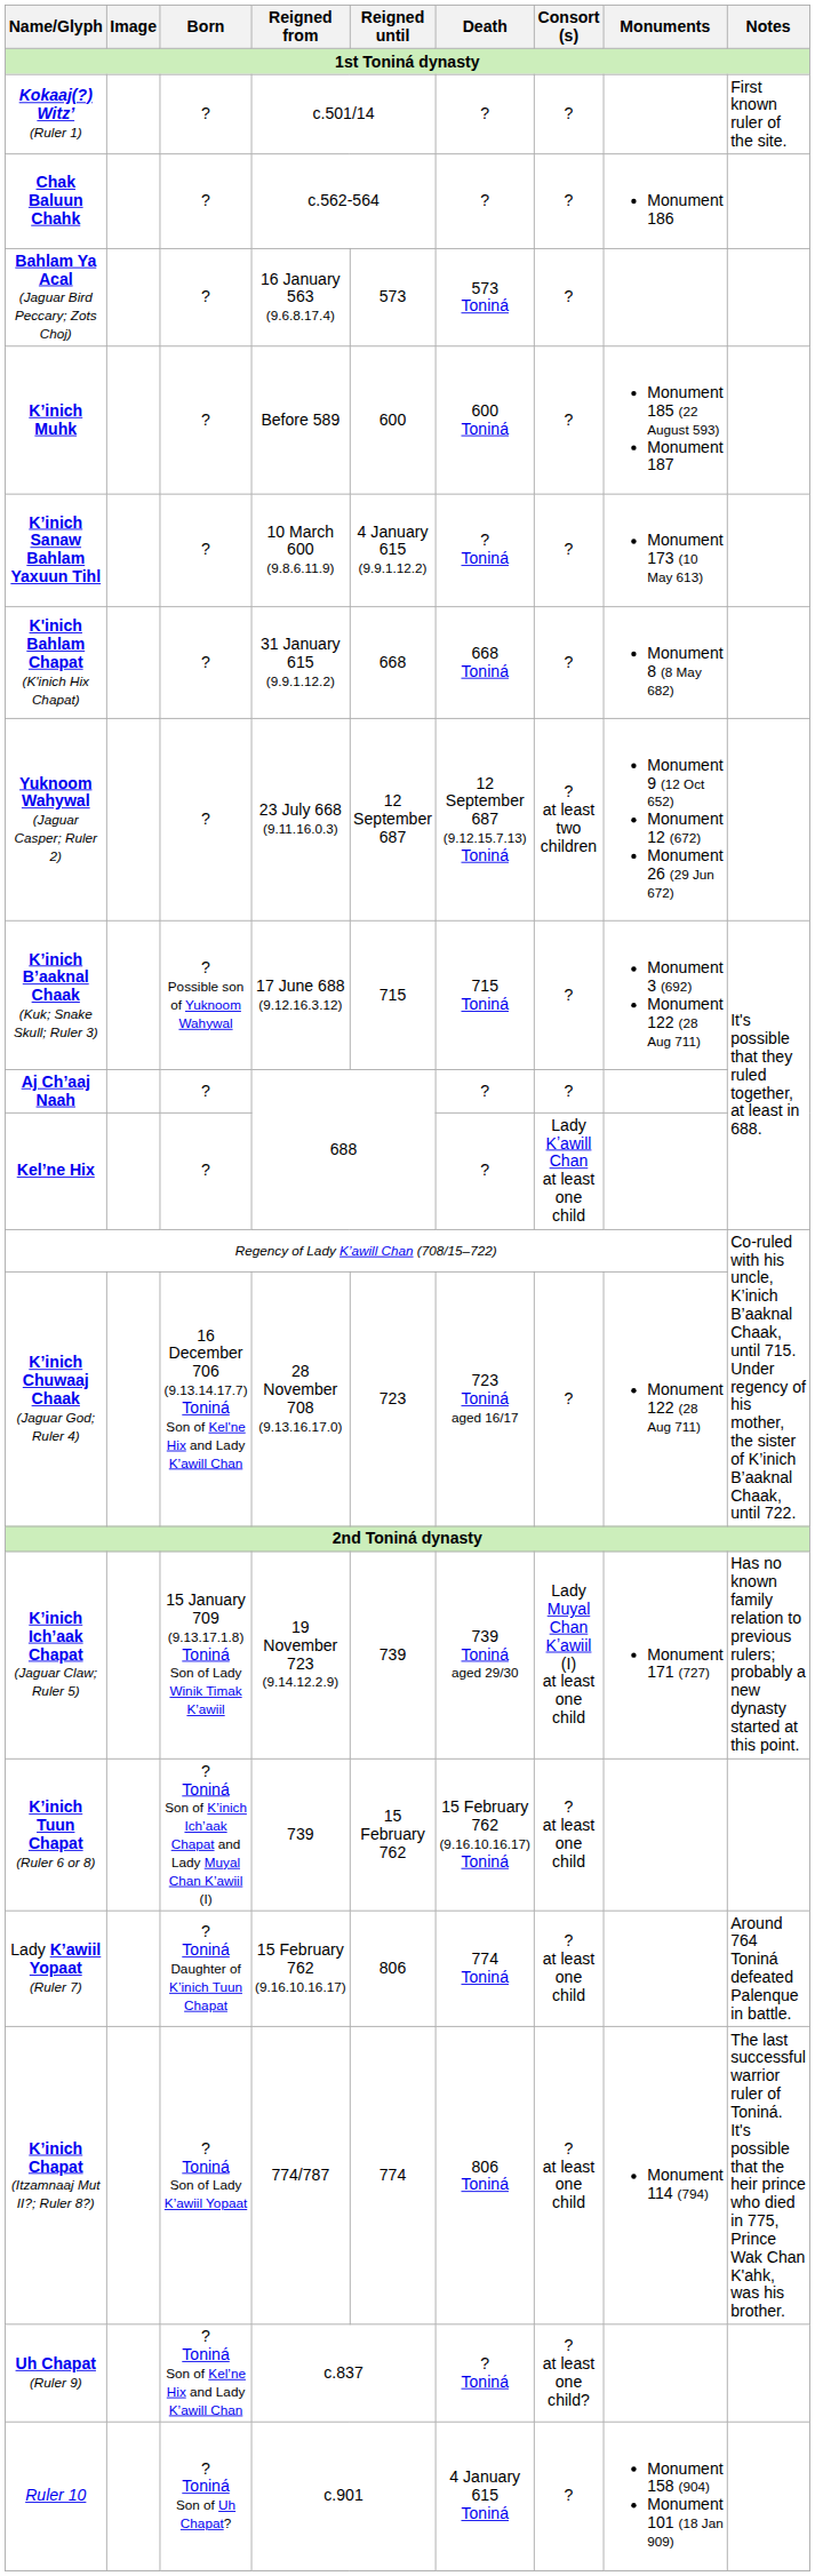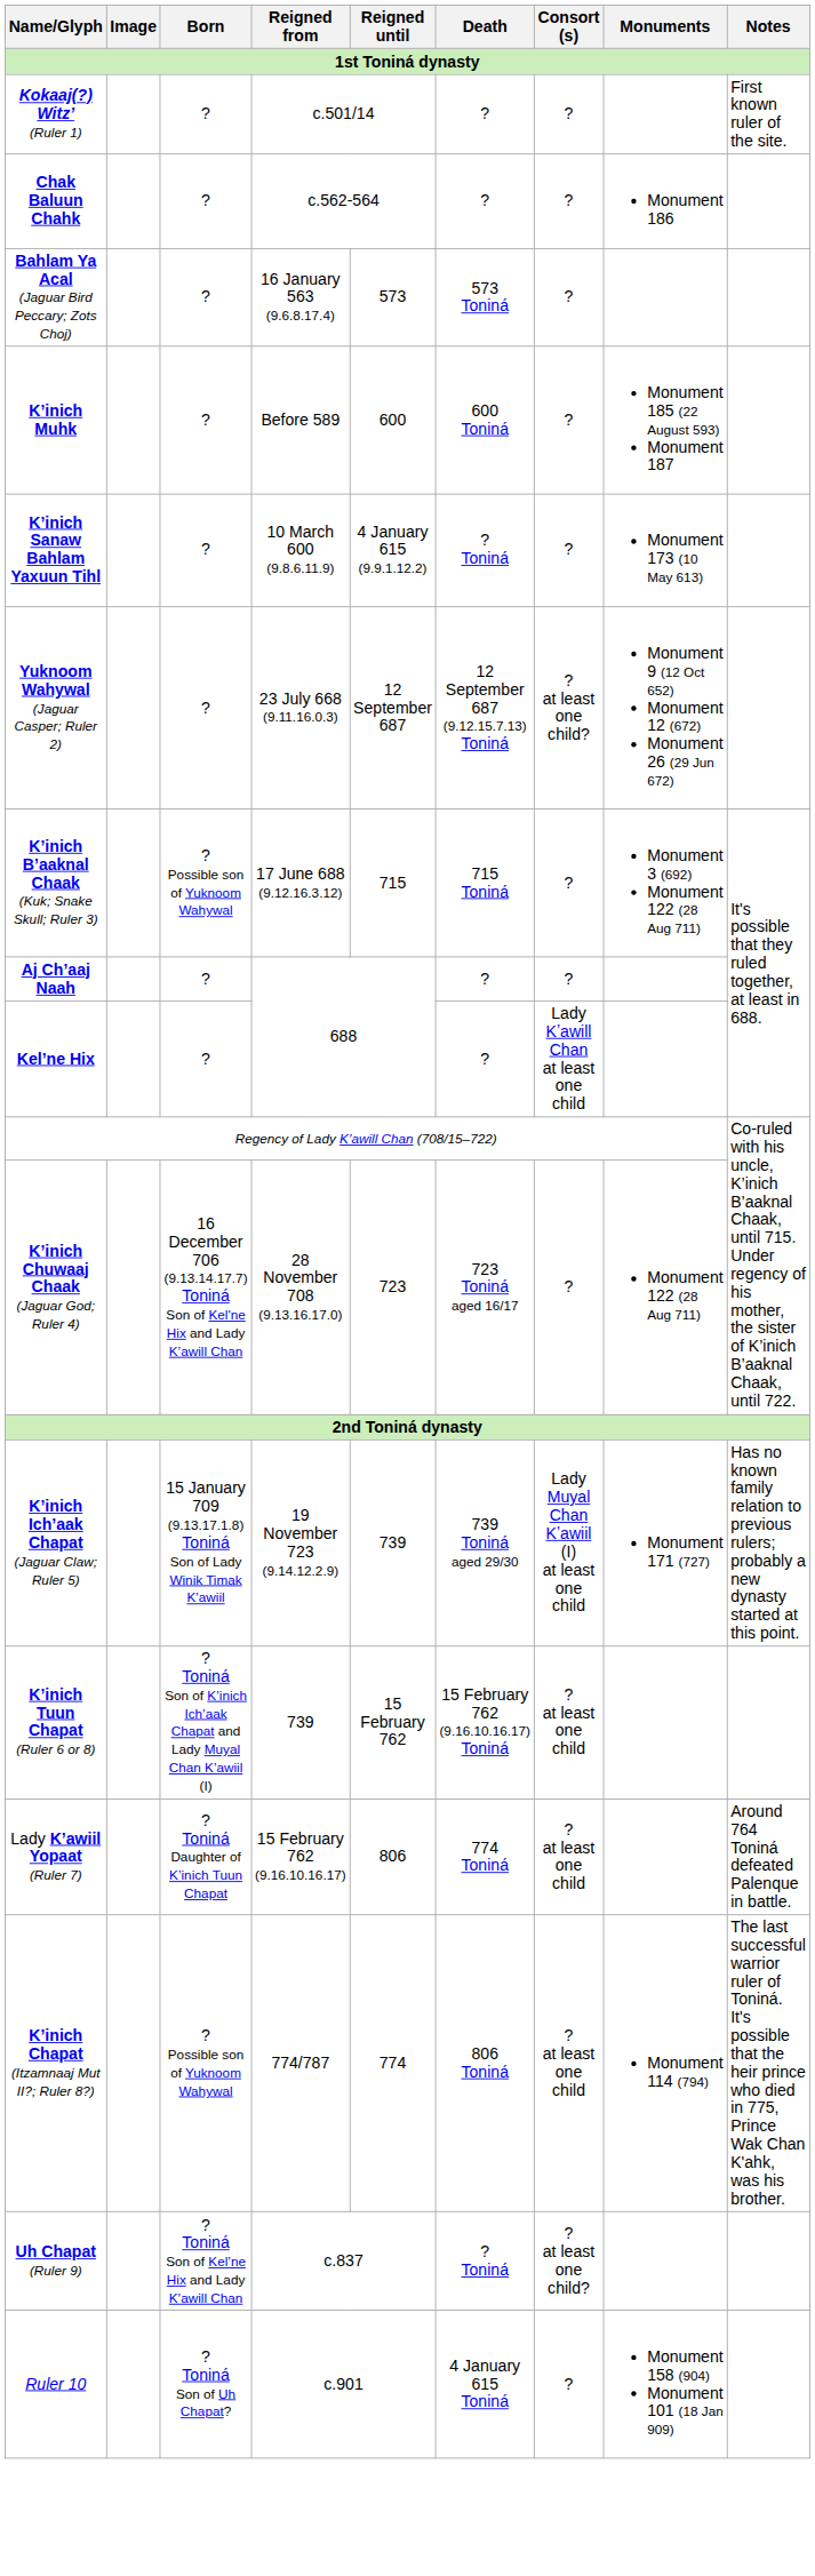 <table class="wikitable">
 <tr>
 <th>Name/Glyph</th>
 <th>Image</th>
 <th>Born</th>
 <th>Reigned from</th>
 <th>Reigned until</th>
 <th>Death</th>
 <th>Consort (s)</th>
 <th>Monuments</th>
 <th>Notes</th>
 </tr>
 <tr bgcolor=#ceb>
 <td align="center" colspan="9"><strong>1st Toniná dynasty</strong></td>
 </tr>
 <tr bgcolor=#fff>
 <td align="center"><strong> <em><a href='#'>Kokaaj(?) Witz’</a></em> </strong><br><small><em>(Ruler 1)</em></small></td>
 <td align="center"></td>
 <td align="center">?</td>
 <td align="center" colspan="2">c.501/14</td>
 <td align="center">?</td>
 <td align="center">?</td>
 <td></td>
 <td>First known ruler of the site.</td>
 </tr>
 <tr bgcolor=#fff>
 <td align="center"><strong> <a href='#'>Chak Baluun Chahk</a> </strong></td>
 <td align="center"></td>
 <td align="center">?</td>
 <td align="center" colspan="2">c.562-564</td>
 <td align="center">?</td>
 <td align="center">?</td>
 <td><br><ul><li>Monument 186</li></ul></td>
 <td></td>
 </tr>
 <tr bgcolor=#fff>
 <td align="center"><strong> <a href='#'>Bahlam Ya Acal</a> </strong><br><small><em>(Jaguar Bird Peccary; Zots Choj)</em></small></td>
 <td align="center"></td>
 <td align="center">?</td>
 <td align="center">16 January 563<br><small>(9.6.8.17.4)</small></td>
 <td align="center">573</td>
 <td align="center">573<br><a href='#'>Toniná</a></td>
 <td align="center">?</td>
 <td></td>
 <td></td>
 </tr>
 <tr bgcolor=#fff>
 <td align="center"><strong> <a href='#'>K’inich Muhk</a></strong></td>
 <td align="center"></td>
 <td align="center">?</td>
 <td align="center">Before 589</td>
 <td align="center">600</td>
 <td align="center">600<br><a href='#'>Toniná</a></td>
 <td align="center">?</td>
 <td><br><ul><li>Monument 185 <small>(22 August 593)</small></li><li>Monument 187</li></ul></td>
 <td></td>
 </tr>
 <tr bgcolor=#fff>
 <td align="center"><strong> <a href='#'>K’inich Sanaw Bahlam Yaxuun Tihl</a></strong></td>
 <td align="center"></td>
 <td align="center">?</td>
 <td align="center">10 March 600<br><small>(9.8.6.11.9)</small></td>
 <td align="center">4 January 615<br><small>(9.9.1.12.2)</small></td>
 <td align="center">?<br><a href='#'>Toniná</a></td>
 <td align="center">?</td>
 <td><br><ul><li>Monument 173 <small>(10 May 613)</small></li></ul></td>
 <td></td>
 </tr>
 <tr bgcolor=#fff>
-<td align="center"><strong> <a href='#'>K'inich Bahlam Chapat</a> </strong><br><small><em>(K'inich Hix Chapat)</em></small></td>
-<td align="center"></td>
-<td align="center">?</td>
-<td align="center">31 January 615<br><small>(9.9.1.12.2)</small></td>
-<td align="center">668</td>
-<td align="center">668<br><a href='#'>Toniná</a></td>
-<td align="center">?</td>
-<td><br><ul><li>Monument 8 <small>(8 May 682)</small></li></ul></td>
-<td></td>
-</tr>
-<tr bgcolor=#fff>
 <td align="center"><strong> <a href='#'>Yuknoom Wahywal</a> </strong><br><small><em>(Jaguar Casper; Ruler 2)</em></small></td>
 <td align="center"></td>
 <td align="center">?</td>
 <td align="center">23 July 668<br><small>(9.11.16.0.3)</small></td>
 <td align="center">12 September 687</td>
 <td align="center">12 September 687<br><small>(9.12.15.7.13)</small><br><a href='#'>Toniná</a></td>
-<td align="center">?<br>at least two children</td>
+<td align="center">?<br> at least one child?</td>
 <td><br><ul><li>Monument 9 <small>(12 Oct 652)</small></li><li>Monument 12 <small>(672)</small></li><li>Monument 26 <small>(29 Jun 672)</small></li></ul></td>
 <td></td>
 </tr>
 <tr bgcolor=#fff>
 <td align="center"><strong> <a href='#'>K’inich B’aaknal Chaak</a> </strong><br><small><em>(Kuk; Snake Skull; Ruler 3)</em></small></td>
 <td align="center"></td>
 <td align="center">?<br><small>Possible son of <a href='#'>Yuknoom Wahywal</a></small></td>
 <td align="center">17 June 688<br><small>(9.12.16.3.12)</small></td>
 <td align="center">715</td>
 <td align="center">715<br><a href='#'>Toniná</a></td>
 <td align="center">?</td>
 <td><br><ul><li>Monument 3 <small>(692)</small></li><li>Monument 122 <small>(28 Aug 711)</small></li></ul></td>
 <td rowspan="3">It's possible that they ruled together, at least in 688.</td>
 </tr>
 <tr bgcolor=#fff>
 <td align="center"><strong> <a href='#'>Aj Chʼaaj Naah</a> </strong></td>
 <td align="center"></td>
 <td align="center">?</td>
 <td align="center" colspan="2" rowspan=2"">688</td>
 <td align="center">?</td>
 <td align="center">?</td>
 <td></td>
 </tr>
 <tr bgcolor=#fff>
 <td align="center"><strong><a href='#'>Kelʼne Hix</a> </strong></td>
 <td align="center"></td>
 <td align="center">?</td>
 <td align="center">?</td>
 <td align="center">Lady <a href='#'>Kʼawill Chan</a><br> at least one child</td>
 <td></td>
 </tr>
 <tr bgcolor=#fff>
 <td align="center" colspan="8"><small><em>Regency of Lady <a href='#'>Kʼawill Chan</a> (708/15–722)</em></small></td>
 <td rowspan="2">Co-ruled with his uncle, K’inich B’aaknal Chaak, until 715. Under regency of his mother, the sister of K’inich B’aaknal Chaak, until 722.</td>
 </tr>
 <tr bgcolor=#fff>
 <td align="center"><strong> <a href='#'>K’inich Chuwaaj Chaak</a></strong><br><small><em>(Jaguar God; Ruler 4)</em></small></td>
 <td align="center"></td>
 <td align="center">16 December 706<br><small>(9.13.14.17.7)</small><br><a href='#'>Toniná</a><br><small>Son of <a href='#'>Kel'ne Hix</a> and Lady <a href='#'>Kʼawill Chan</a></small></td>
 <td align="center">28 November 708<br><small>(9.13.16.17.0)</small></td>
 <td align="center">723</td>
 <td align="center">723<br><a href='#'>Toniná</a><br><small>aged 16/17</small></td>
 <td align="center">?</td>
 <td><br><ul><li>Monument 122 <small>(28 Aug 711)</small></li></ul></td>
 </tr>
 <tr bgcolor=#ceb>
 <td align="center" colspan="9"><strong>2nd Toniná dynasty</strong></td>
 </tr>
 <tr bgcolor=#fff>
 <td align="center"><strong> <a href='#'>Kʼinich Ichʼaak Chapat</a></strong><br><small><em>(Jaguar Claw; Ruler 5)</em></small></td>
 <td align="center"></td>
 <td align="center">15 January 709<br><small>(9.13.17.1.8)</small><br><a href='#'>Toniná</a><br><small>Son of Lady <a href='#'>Winik Timak Kʼawiil</a> </small></td>
 <td align="center">19 November 723<br><small>(9.14.12.2.9)</small></td>
 <td align="center">739</td>
 <td align="center">739<br><a href='#'>Toniná</a><br><small>aged 29/30</small></td>
 <td align="center">Lady <a href='#'>Muyal Chan Kʼawiil</a> (I)<br>at least one child</td>
 <td><br><ul><li>Monument 171 <small>(727)</small></li></ul></td>
 <td>Has no known family relation to previous rulers; probably a new dynasty started at this point.</td>
 </tr>
 <tr bgcolor=#fff>
 <td align="center"><strong> <a href='#'>K’inich Tuun Chapat</a></strong><br><small><em>(Ruler 6 or 8)</em></small></td>
 <td align="center"></td>
 <td align="center">?<br><a href='#'>Toniná</a><br><small>Son of <a href='#'>Kʼinich Ichʼaak Chapat</a> and Lady <a href='#'>Muyal Chan Kʼawiil</a> (I)</small></td>
 <td align="center">739</td>
 <td align="center">15 February 762</td>
 <td align="center">15 February 762<br><small>(9.16.10.16.17)</small><br><a href='#'>Toniná</a></td>
 <td align="center">?<br> at least one child</td>
 <td></td>
 <td></td>
 </tr>
 <tr bgcolor=#fff>
 <td align="center">Lady <strong><a href='#'>Kʼawiil Yopaat</a></strong><br><small><em>(Ruler 7)</em></small></td>
 <td align="center"></td>
 <td align="center">?<br><a href='#'>Toniná</a><br><small>Daughter of <a href='#'>K’inich Tuun Chapat</a></small></td>
 <td align="center">15 February 762<br><small>(9.16.10.16.17)</small></td>
 <td align="center">806</td>
 <td align="center">774<br><a href='#'>Toniná</a></td>
 <td align="center">?<br> at least one child</td>
 <td></td>
 <td>Around 764 Toniná defeated Palenque in battle.</td>
 </tr>
 <tr bgcolor=#fff>
 <td align="center"><strong><a href='#'>Kʼinich Chapat</a></strong><br><small><em>(Itzamnaaj Mut II?; Ruler 8?)</em></small></td>
 <td align="center"></td>
-<td align="center">?<br><a href='#'>Toniná</a><br><small>Son of Lady <a href='#'>Kʼawiil Yopaat</a></small></td>
+<td align="center">?<br><small>Possible son of <a href='#'>Yuknoom Wahywal</a></small></td>
 <td align="center">774/787</td>
 <td align="center">774</td>
 <td align="center">806<br><a href='#'>Toniná</a></td>
 <td align="center">?<br> at least one child</td>
 <td><br><ul><li>Monument 114 <small>(794)</small></li></ul></td>
 <td>The last successful warrior ruler of Toniná. It's possible that the heir prince who died in 775, Prince Wak Chan K'ahk, was his brother.</td>
 </tr>
 <tr bgcolor=#fff>
 <td align="center"><strong> <a href='#'>Uh Chapat</a></strong><br><small><em>(Ruler 9)</em></small></td>
 <td align="center"></td>
 <td align="center">?<br><a href='#'>Toniná</a><br><small>Son of <a href='#'>Kelʼne Hix</a> and Lady <a href='#'>Kʼawill Chan</a></small></td>
 <td align="center" colspan="2">c.837</td>
 <td align="center">?<br><a href='#'>Toniná</a></td>
 <td align="center">?<br> at least one child?</td>
 <td></td>
 <td></td>
 </tr>
 <tr bgcolor=#fff>
 <td align="center"><em><a href='#'>Ruler 10</a></em></td>
 <td align="center"></td>
 <td align="center">?<br><a href='#'>Toniná</a><br><small>Son of <a href='#'>Uh Chapat</a>?</small></td>
 <td align="center" colspan="2">c.901</td>
 <td align="center">4 January 615<br><a href='#'>Toniná</a></td>
 <td align="center">?</td>
 <td><br><ul><li>Monument 158 <small>(904)</small></li><li>Monument 101 <small>(18 Jan 909)</small></li></ul></td>
 <td></td>
 </tr>
 </table>
